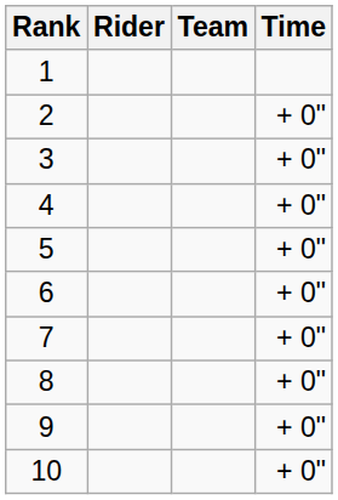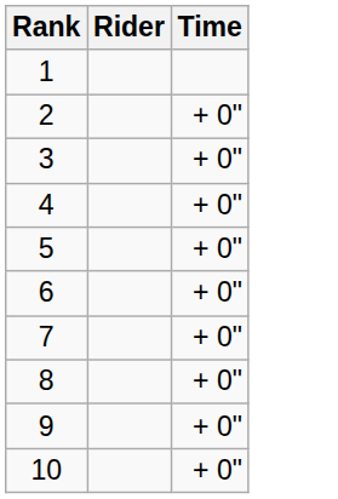 <table class="wikitable">
 <tr>
 <th scope="col">Rank</th>
 <th scope="col">Rider</th>
-<th scope="col">Team</th>
 <th scope="col">Time</th>
 </tr>
 <tr>
 <td style="text-align:center;">1</td>
-<td></td>
 <td></td>
 <td style="text-align:right;"></td>
 </tr>
 <tr>
 <td style="text-align:center;">2</td>
 <td></td>
-<td></td>
 <td style="text-align:right;">+ 0"</td>
 </tr>
 <tr>
 <td style="text-align:center;">3</td>
-<td></td>
 <td></td>
 <td style="text-align:right;">+ 0"</td>
 </tr>
 <tr>
 <td style="text-align:center;">4</td>
 <td></td>
-<td></td>
 <td style="text-align:right;">+ 0"</td>
 </tr>
 <tr>
 <td style="text-align:center;">5</td>
-<td></td>
 <td></td>
 <td style="text-align:right;">+ 0"</td>
 </tr>
 <tr>
 <td style="text-align:center;">6</td>
 <td></td>
-<td></td>
 <td style="text-align:right;">+ 0"</td>
 </tr>
 <tr>
 <td style="text-align:center;">7</td>
-<td></td>
 <td></td>
 <td style="text-align:right;">+ 0"</td>
 </tr>
 <tr>
 <td style="text-align:center;">8</td>
 <td></td>
-<td></td>
 <td style="text-align:right;">+ 0"</td>
 </tr>
 <tr>
 <td style="text-align:center;">9</td>
-<td></td>
 <td></td>
 <td style="text-align:right;">+ 0"</td>
 </tr>
 <tr>
 <td style="text-align:center;">10</td>
 <td></td>
-<td></td>
 <td style="text-align:right;">+ 0"</td>
 </tr>
 </table>
